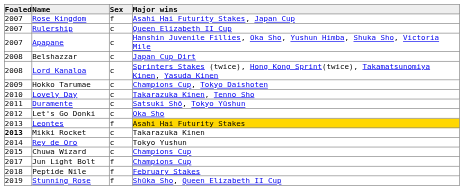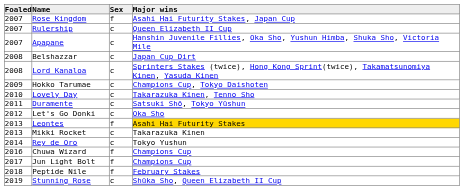 <table border="1" cellpadding="0" style="border-collapse: collapse; font-size:90%">
 <tr style="background:#eee;">
 <td style="width:35px;"><strong>Foaled</strong></td>
 <td style="width:120px;"><strong>Name</strong></td>
 <td style="width:35px;"><strong>Sex</strong></td>
 <td style="width:510px;"><strong>Major wins</strong></td>
 </tr>
 <tr>
 <td>2007</td>
 <td><a href='#'>Rose Kingdom</a></td>
 <td>f</td>
 <td><a href='#'>Asahi Hai Futurity Stakes</a>, <a href='#'>Japan Cup</a></td>
 </tr>
 <tr>
 <td>2007</td>
 <td><a href='#'>Rulership</a></td>
 <td>c</td>
 <td><a href='#'>Queen Elizabeth II Cup</a></td>
 </tr>
 <tr>
 <td>2007</td>
 <td><a href='#'>Apapane</a></td>
 <td>c</td>
 <td><a href='#'>Hanshin Juvenile Fillies</a>, <a href='#'>Oka Sho</a>, <a href='#'>Yushun Himba</a>, <a href='#'>Shuka Sho</a>, <a href='#'>Victoria Mile</a></td>
 </tr>
 <tr>
 <td>2008</td>
 <td>Belshazzar</td>
 <td>c</td>
 <td><a href='#'>Japan Cup Dirt</a></td>
 </tr>
 <tr>
 <td>2008</td>
 <td><a href='#'>Lord Kanaloa</a></td>
 <td>c</td>
 <td><a href='#'>Sprinters Stakes</a> (twice), <a href='#'>Hong Kong Sprint</a>(twice), <a href='#'>Takamatsunomiya Kinen</a>, <a href='#'>Yasuda Kinen</a></td>
 </tr>
 <tr>
 <td>2009</td>
 <td>Hokko Tarumae</td>
 <td>c</td>
 <td><a href='#'>Champions Cup</a>, <a href='#'>Tokyo Daishoten</a></td>
 </tr>
 <tr>
 <td>2010</td>
 <td><a href='#'>Lovely Day</a></td>
 <td>c</td>
 <td><a href='#'>Takarazuka Kinen</a>, <a href='#'>Tenno Sho</a></td>
 </tr>
 <tr>
 <td>2011</td>
 <td><a href='#'>Duramente</a></td>
 <td>c</td>
 <td><a href='#'>Satsuki Shō</a>, <a href='#'>Tokyo Yūshun</a></td>
 </tr>
 <tr>
 <td>2012</td>
 <td>Let's Go Donki</td>
 <td>c</td>
 <td><a href='#'>Oka Sho</a></td>
 </tr>
 <tr>
 <td>2013</td>
 <td><a href='#'>Leontes</a></td>
 <td>f</td>
 <td style="background: gold;">Asahi Hai Futurity Stakes</td>
 </tr>
 <tr>
-<td><strong>2013</strong></td>
+<td>2013</td>
 <td>Mikki Rocket</td>
 <td>c</td>
 <td>Takarazuka Kinen</td>
 </tr>
 <tr>
 <td>2014</td>
 <td><a href='#'>Rey de Oro</a></td>
 <td>c</td>
 <td>Tokyo Yushun</td>
 </tr>
 <tr>
-<td>2015</td>
+<td>2016</td>
 <td>Chuwa Wizard</td>
-<td>c</td>
+<td>f</td>
 <td><a href='#'>Champions Cup</a></td>
 </tr>
 <tr>
 <td>2017</td>
 <td>Jun Light Bolt</td>
 <td>f</td>
 <td><a href='#'>Champions Cup</a></td>
 </tr>
 <tr>
 <td>2018</td>
 <td>Peptide Nile</td>
 <td>f</td>
 <td><a href='#'>February Stakes</a></td>
 </tr>
 <tr>
 <td>2019</td>
 <td><a href='#'>Stunning Rose</a></td>
-<td>f</td>
+<td>c</td>
 <td><a href='#'>Shūka Sho</a>, <a href='#'>Queen Elizabeth II Cup</a></td>
 </tr>
 </table>
